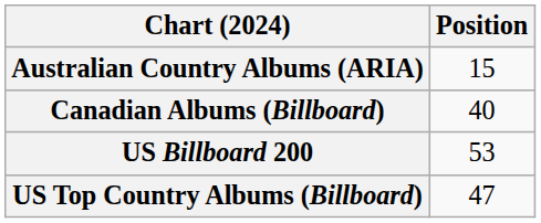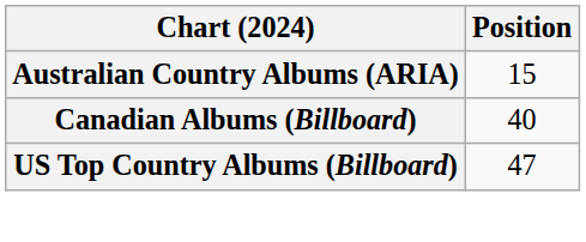 <table class="wikitable sortable plainrowheaders" style="text-align:center">
 <tr>
 <th scope="col">Chart (2024)</th>
 <th scope="col">Position</th>
 </tr>
 <tr>
 <th scope="row">Australian Country Albums (ARIA)</th>
 <td>15</td>
 </tr>
 <tr>
 <th scope="row">Canadian Albums (<em>Billboard</em>)</th>
 <td>40</td>
 </tr>
 <tr>
-<th scope="row">US <em>Billboard</em> 200</th>
-<td>53</td>
-</tr>
-<tr>
 <th scope="row">US Top Country Albums (<em>Billboard</em>)</th>
 <td>47</td>
 </tr>
 </table>
